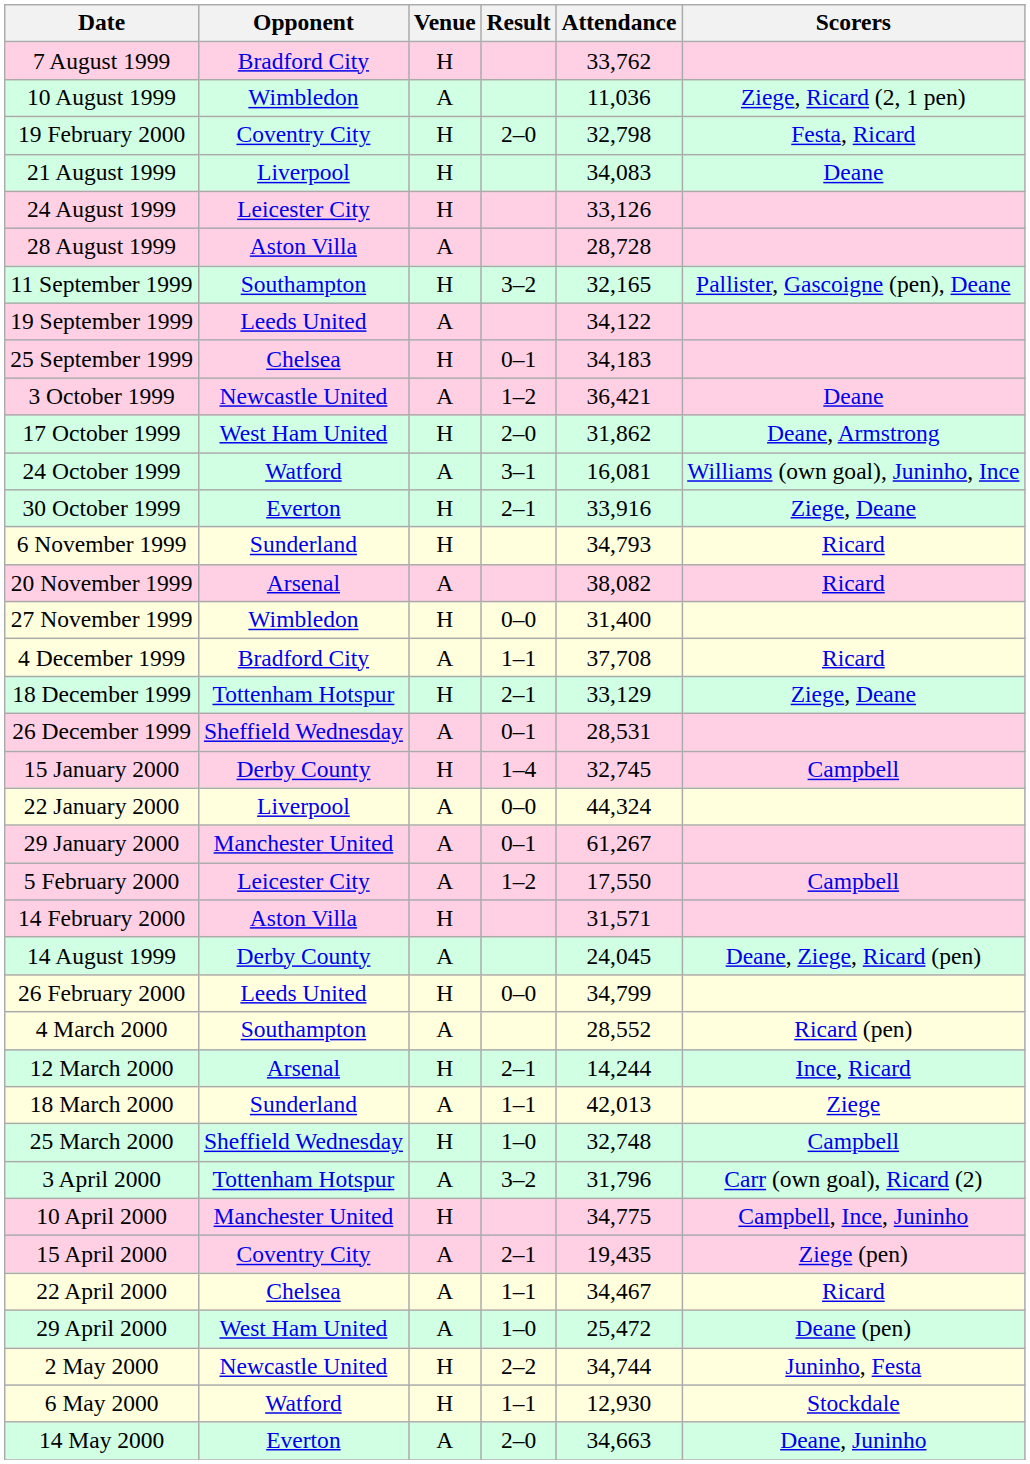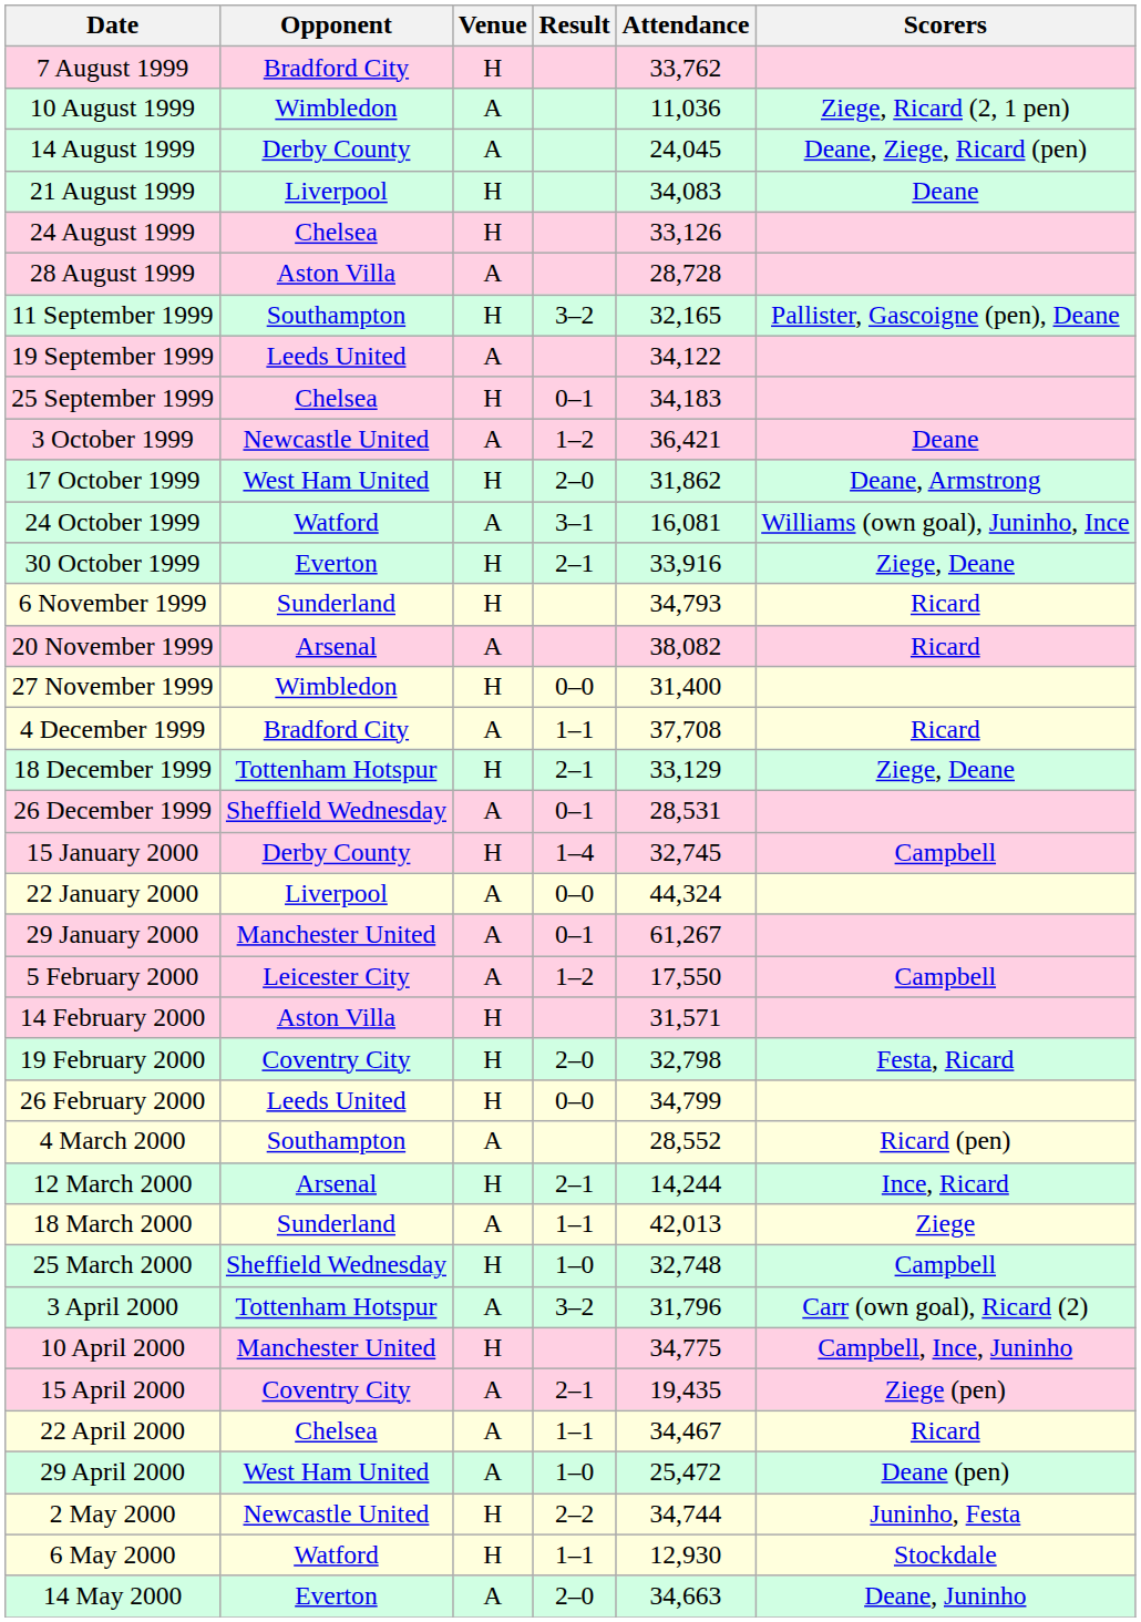 <table class="wikitable sortable" style="text-align:center;">
 <tr>
 <th>Date</th>
 <th>Opponent</th>
 <th>Venue</th>
 <th>Result</th>
 <th>Attendance</th>
 <th>Scorers</th>
 </tr>
 <tr style="background:#ffd0e3;">
 <td>7 August 1999</td>
 <td><a href='#'>Bradford City</a></td>
 <td>H</td>
 <td></td>
 <td>33,762</td>
 <td></td>
 </tr>
 <tr style="background:#d0ffe3;">
 <td>10 August 1999</td>
 <td><a href='#'>Wimbledon</a></td>
 <td>A</td>
 <td></td>
 <td>11,036</td>
 <td><a href='#'>Ziege</a>, <a href='#'>Ricard</a> (2, 1 pen)</td>
 </tr>
 <tr style="background:#d0ffe3;">
-<td>19 February 2000</td>
-<td><a href='#'>Coventry City</a></td>
-<td>H</td>
-<td>2–0</td>
-<td>32,798</td>
-<td><a href='#'>Festa</a>, <a href='#'>Ricard</a></td>
+<td>14 August 1999</td>
+<td><a href='#'>Derby County</a></td>
+<td>A</td>
+<td></td>
+<td>24,045</td>
+<td><a href='#'>Deane</a>, <a href='#'>Ziege</a>, <a href='#'>Ricard</a> (pen)</td>
 </tr>
 <tr style="background:#d0ffe3;">
 <td>21 August 1999</td>
 <td><a href='#'>Liverpool</a></td>
 <td>H</td>
 <td></td>
 <td>34,083</td>
 <td><a href='#'>Deane</a></td>
 </tr>
 <tr style="background:#ffd0e3;">
 <td>24 August 1999</td>
-<td><a href='#'>Leicester City</a></td>
+<td><a href='#'>Chelsea</a></td>
 <td>H</td>
 <td></td>
 <td>33,126</td>
 <td></td>
 </tr>
 <tr style="background:#ffd0e3;">
 <td>28 August 1999</td>
 <td><a href='#'>Aston Villa</a></td>
 <td>A</td>
 <td></td>
 <td>28,728</td>
 <td></td>
 </tr>
 <tr style="background:#d0ffe3;">
 <td>11 September 1999</td>
 <td><a href='#'>Southampton</a></td>
 <td>H</td>
 <td>3–2</td>
 <td>32,165</td>
 <td><a href='#'>Pallister</a>, <a href='#'>Gascoigne</a> (pen), <a href='#'>Deane</a></td>
 </tr>
 <tr style="background:#ffd0e3;">
 <td>19 September 1999</td>
 <td><a href='#'>Leeds United</a></td>
 <td>A</td>
 <td></td>
 <td>34,122</td>
 <td></td>
 </tr>
 <tr style="background:#ffd0e3;">
 <td>25 September 1999</td>
 <td><a href='#'>Chelsea</a></td>
 <td>H</td>
 <td>0–1</td>
 <td>34,183</td>
 <td></td>
 </tr>
 <tr style="background:#ffd0e3;">
 <td>3 October 1999</td>
 <td><a href='#'>Newcastle United</a></td>
 <td>A</td>
 <td>1–2</td>
 <td>36,421</td>
 <td><a href='#'>Deane</a></td>
 </tr>
 <tr style="background:#d0ffe3;">
 <td>17 October 1999</td>
 <td><a href='#'>West Ham United</a></td>
 <td>H</td>
 <td>2–0</td>
 <td>31,862</td>
 <td><a href='#'>Deane</a>, <a href='#'>Armstrong</a></td>
 </tr>
 <tr style="background:#d0ffe3;">
 <td>24 October 1999</td>
 <td><a href='#'>Watford</a></td>
 <td>A</td>
 <td>3–1</td>
 <td>16,081</td>
 <td><a href='#'>Williams</a> (own goal), <a href='#'>Juninho</a>, <a href='#'>Ince</a></td>
 </tr>
 <tr style="background:#d0ffe3;">
 <td>30 October 1999</td>
 <td><a href='#'>Everton</a></td>
 <td>H</td>
 <td>2–1</td>
 <td>33,916</td>
 <td><a href='#'>Ziege</a>, <a href='#'>Deane</a></td>
 </tr>
 <tr style="background:#ffffdd;">
 <td>6 November 1999</td>
 <td><a href='#'>Sunderland</a></td>
 <td>H</td>
 <td></td>
 <td>34,793</td>
 <td><a href='#'>Ricard</a></td>
 </tr>
 <tr style="background:#ffd0e3;">
 <td>20 November 1999</td>
 <td><a href='#'>Arsenal</a></td>
 <td>A</td>
 <td></td>
 <td>38,082</td>
 <td><a href='#'>Ricard</a></td>
 </tr>
 <tr style="background:#ffffdd;">
 <td>27 November 1999</td>
 <td><a href='#'>Wimbledon</a></td>
 <td>H</td>
 <td>0–0</td>
 <td>31,400</td>
 <td></td>
 </tr>
 <tr style="background:#ffffdd;">
 <td>4 December 1999</td>
 <td><a href='#'>Bradford City</a></td>
 <td>A</td>
 <td>1–1</td>
 <td>37,708</td>
 <td><a href='#'>Ricard</a></td>
 </tr>
 <tr style="background:#d0ffe3;">
 <td>18 December 1999</td>
 <td><a href='#'>Tottenham Hotspur</a></td>
 <td>H</td>
 <td>2–1</td>
 <td>33,129</td>
 <td><a href='#'>Ziege</a>, <a href='#'>Deane</a></td>
 </tr>
 <tr style="background:#ffd0e3;">
 <td>26 December 1999</td>
 <td><a href='#'>Sheffield Wednesday</a></td>
 <td>A</td>
 <td>0–1</td>
 <td>28,531</td>
 <td></td>
 </tr>
 <tr style="background:#ffd0e3;">
 <td>15 January 2000</td>
 <td><a href='#'>Derby County</a></td>
 <td>H</td>
 <td>1–4</td>
 <td>32,745</td>
 <td><a href='#'>Campbell</a></td>
 </tr>
 <tr style="background:#ffffdd;">
 <td>22 January 2000</td>
 <td><a href='#'>Liverpool</a></td>
 <td>A</td>
 <td>0–0</td>
 <td>44,324</td>
 <td></td>
 </tr>
 <tr style="background:#ffd0e3;">
 <td>29 January 2000</td>
 <td><a href='#'>Manchester United</a></td>
 <td>A</td>
 <td>0–1</td>
 <td>61,267</td>
 <td></td>
 </tr>
 <tr style="background:#ffd0e3;">
 <td>5 February 2000</td>
 <td><a href='#'>Leicester City</a></td>
 <td>A</td>
 <td>1–2</td>
 <td>17,550</td>
 <td><a href='#'>Campbell</a></td>
 </tr>
 <tr style="background:#ffd0e3;">
 <td>14 February 2000</td>
 <td><a href='#'>Aston Villa</a></td>
 <td>H</td>
 <td></td>
 <td>31,571</td>
 <td></td>
 </tr>
 <tr style="background:#d0ffe3;">
-<td>14 August 1999</td>
-<td><a href='#'>Derby County</a></td>
-<td>A</td>
-<td></td>
-<td>24,045</td>
-<td><a href='#'>Deane</a>, <a href='#'>Ziege</a>, <a href='#'>Ricard</a> (pen)</td>
+<td>19 February 2000</td>
+<td><a href='#'>Coventry City</a></td>
+<td>H</td>
+<td>2–0</td>
+<td>32,798</td>
+<td><a href='#'>Festa</a>, <a href='#'>Ricard</a></td>
 </tr>
 <tr style="background:#ffffdd;">
 <td>26 February 2000</td>
 <td><a href='#'>Leeds United</a></td>
 <td>H</td>
 <td>0–0</td>
 <td>34,799</td>
 <td></td>
 </tr>
 <tr style="background:#ffffdd;">
 <td>4 March 2000</td>
 <td><a href='#'>Southampton</a></td>
 <td>A</td>
 <td></td>
 <td>28,552</td>
 <td><a href='#'>Ricard</a> (pen)</td>
 </tr>
 <tr style="background:#d0ffe3;">
 <td>12 March 2000</td>
 <td><a href='#'>Arsenal</a></td>
 <td>H</td>
 <td>2–1</td>
 <td>14,244</td>
 <td><a href='#'>Ince</a>, <a href='#'>Ricard</a></td>
 </tr>
 <tr style="background:#ffffdd;">
 <td>18 March 2000</td>
 <td><a href='#'>Sunderland</a></td>
 <td>A</td>
 <td>1–1</td>
 <td>42,013</td>
 <td><a href='#'>Ziege</a></td>
 </tr>
 <tr style="background:#d0ffe3;">
 <td>25 March 2000</td>
 <td><a href='#'>Sheffield Wednesday</a></td>
 <td>H</td>
 <td>1–0</td>
 <td>32,748</td>
 <td><a href='#'>Campbell</a></td>
 </tr>
 <tr style="background:#d0ffe3;">
 <td>3 April 2000</td>
 <td><a href='#'>Tottenham Hotspur</a></td>
 <td>A</td>
 <td>3–2</td>
 <td>31,796</td>
 <td><a href='#'>Carr</a> (own goal), <a href='#'>Ricard</a> (2)</td>
 </tr>
 <tr style="background:#ffd0e3;">
 <td>10 April 2000</td>
 <td><a href='#'>Manchester United</a></td>
 <td>H</td>
 <td></td>
 <td>34,775</td>
 <td><a href='#'>Campbell</a>, <a href='#'>Ince</a>, <a href='#'>Juninho</a></td>
 </tr>
 <tr style="background:#ffd0e3;">
 <td>15 April 2000</td>
 <td><a href='#'>Coventry City</a></td>
 <td>A</td>
 <td>2–1</td>
 <td>19,435</td>
 <td><a href='#'>Ziege</a> (pen)</td>
 </tr>
 <tr style="background:#ffffdd;">
 <td>22 April 2000</td>
 <td><a href='#'>Chelsea</a></td>
 <td>A</td>
 <td>1–1</td>
 <td>34,467</td>
 <td><a href='#'>Ricard</a></td>
 </tr>
 <tr style="background:#d0ffe3;">
 <td>29 April 2000</td>
 <td><a href='#'>West Ham United</a></td>
 <td>A</td>
 <td>1–0</td>
 <td>25,472</td>
 <td><a href='#'>Deane</a> (pen)</td>
 </tr>
 <tr style="background:#ffffdd;">
 <td>2 May 2000</td>
 <td><a href='#'>Newcastle United</a></td>
 <td>H</td>
 <td>2–2</td>
 <td>34,744</td>
 <td><a href='#'>Juninho</a>, <a href='#'>Festa</a></td>
 </tr>
 <tr style="background:#ffffdd;">
 <td>6 May 2000</td>
 <td><a href='#'>Watford</a></td>
 <td>H</td>
 <td>1–1</td>
 <td>12,930</td>
 <td><a href='#'>Stockdale</a></td>
 </tr>
 <tr style="background:#d0ffe3;">
 <td>14 May 2000</td>
 <td><a href='#'>Everton</a></td>
 <td>A</td>
 <td>2–0</td>
 <td>34,663</td>
 <td><a href='#'>Deane</a>, <a href='#'>Juninho</a></td>
 </tr>
 </table>
